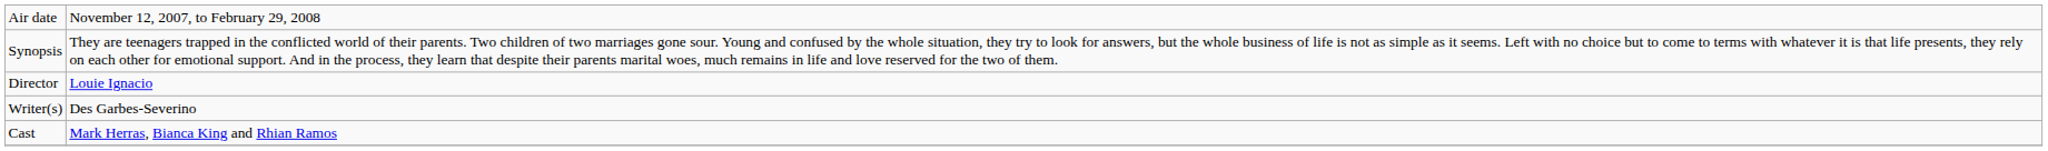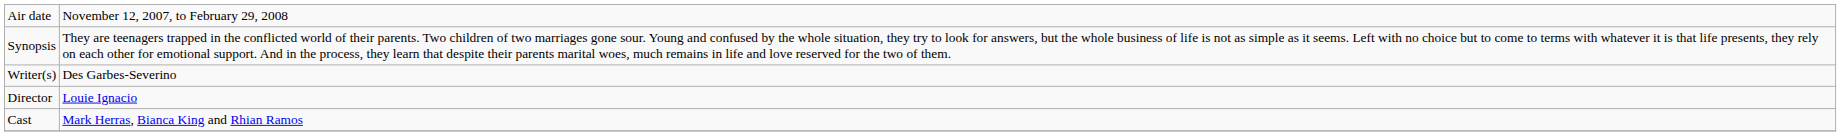 <table class="wikitable" style="font-size:90%;">
 <tr>
 <td>Air date</td>
 <td>November 12, 2007, to February 29, 2008</td>
 </tr>
 <tr>
 <td>Synopsis</td>
 <td>They are teenagers trapped in the conflicted world of their parents. Two children of two marriages gone sour. Young and confused by the whole situation, they try to look for answers, but the whole business of life is not as simple as it seems. Left with no choice but to come to terms with whatever it is that life presents, they rely on each other for emotional support. And in the process, they learn that despite their parents marital woes, much remains in life and love reserved for the two of them.</td>
 </tr>
 <tr>
+<td>Writer(s)</td>
+<td>Des Garbes-Severino</td>
+</tr>
+<tr>
 <td>Director</td>
 <td><a href='#'>Louie Ignacio</a></td>
-</tr>
-<tr>
-<td>Writer(s)</td>
-<td>Des Garbes-Severino</td>
 </tr>
 <tr>
 <td>Cast</td>
 <td><a href='#'>Mark Herras</a>, <a href='#'>Bianca King</a> and <a href='#'>Rhian Ramos</a></td>
 </tr>
 <tr>
 </tr>
 </table>
